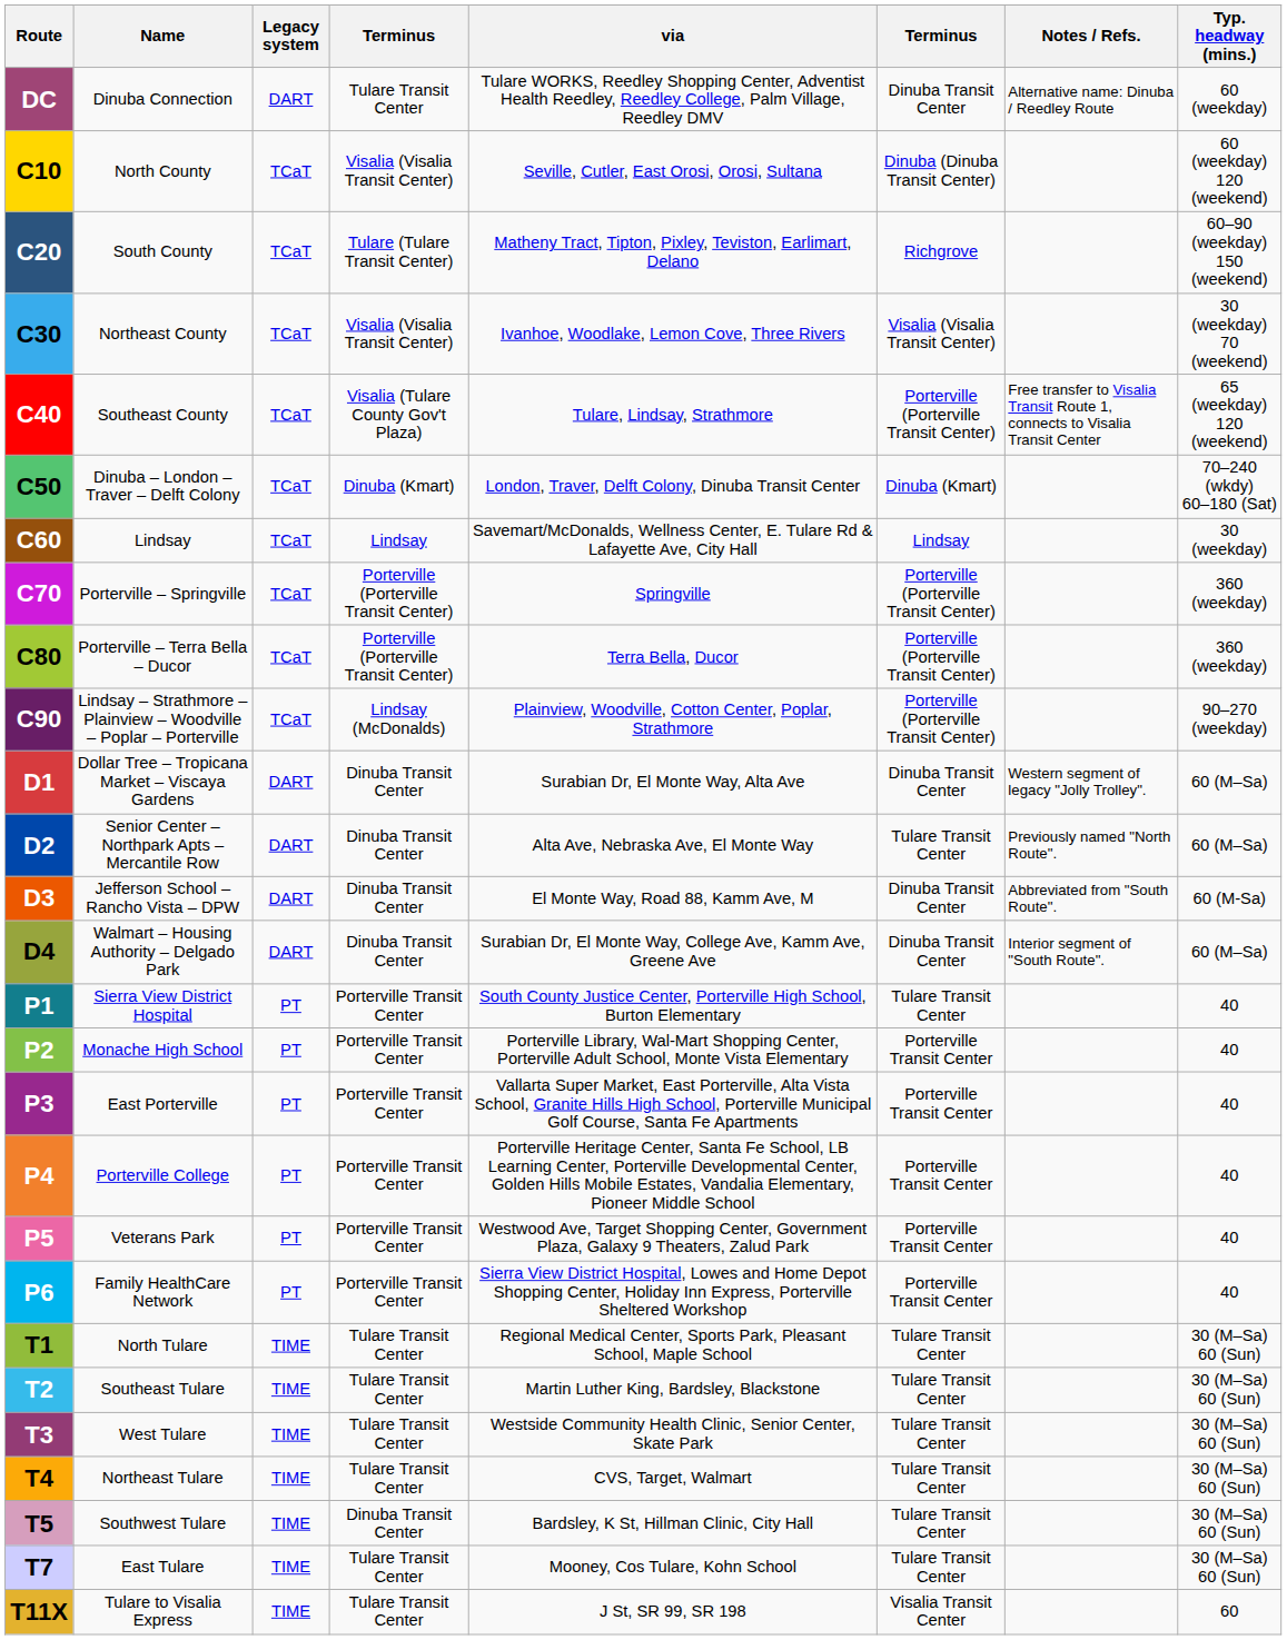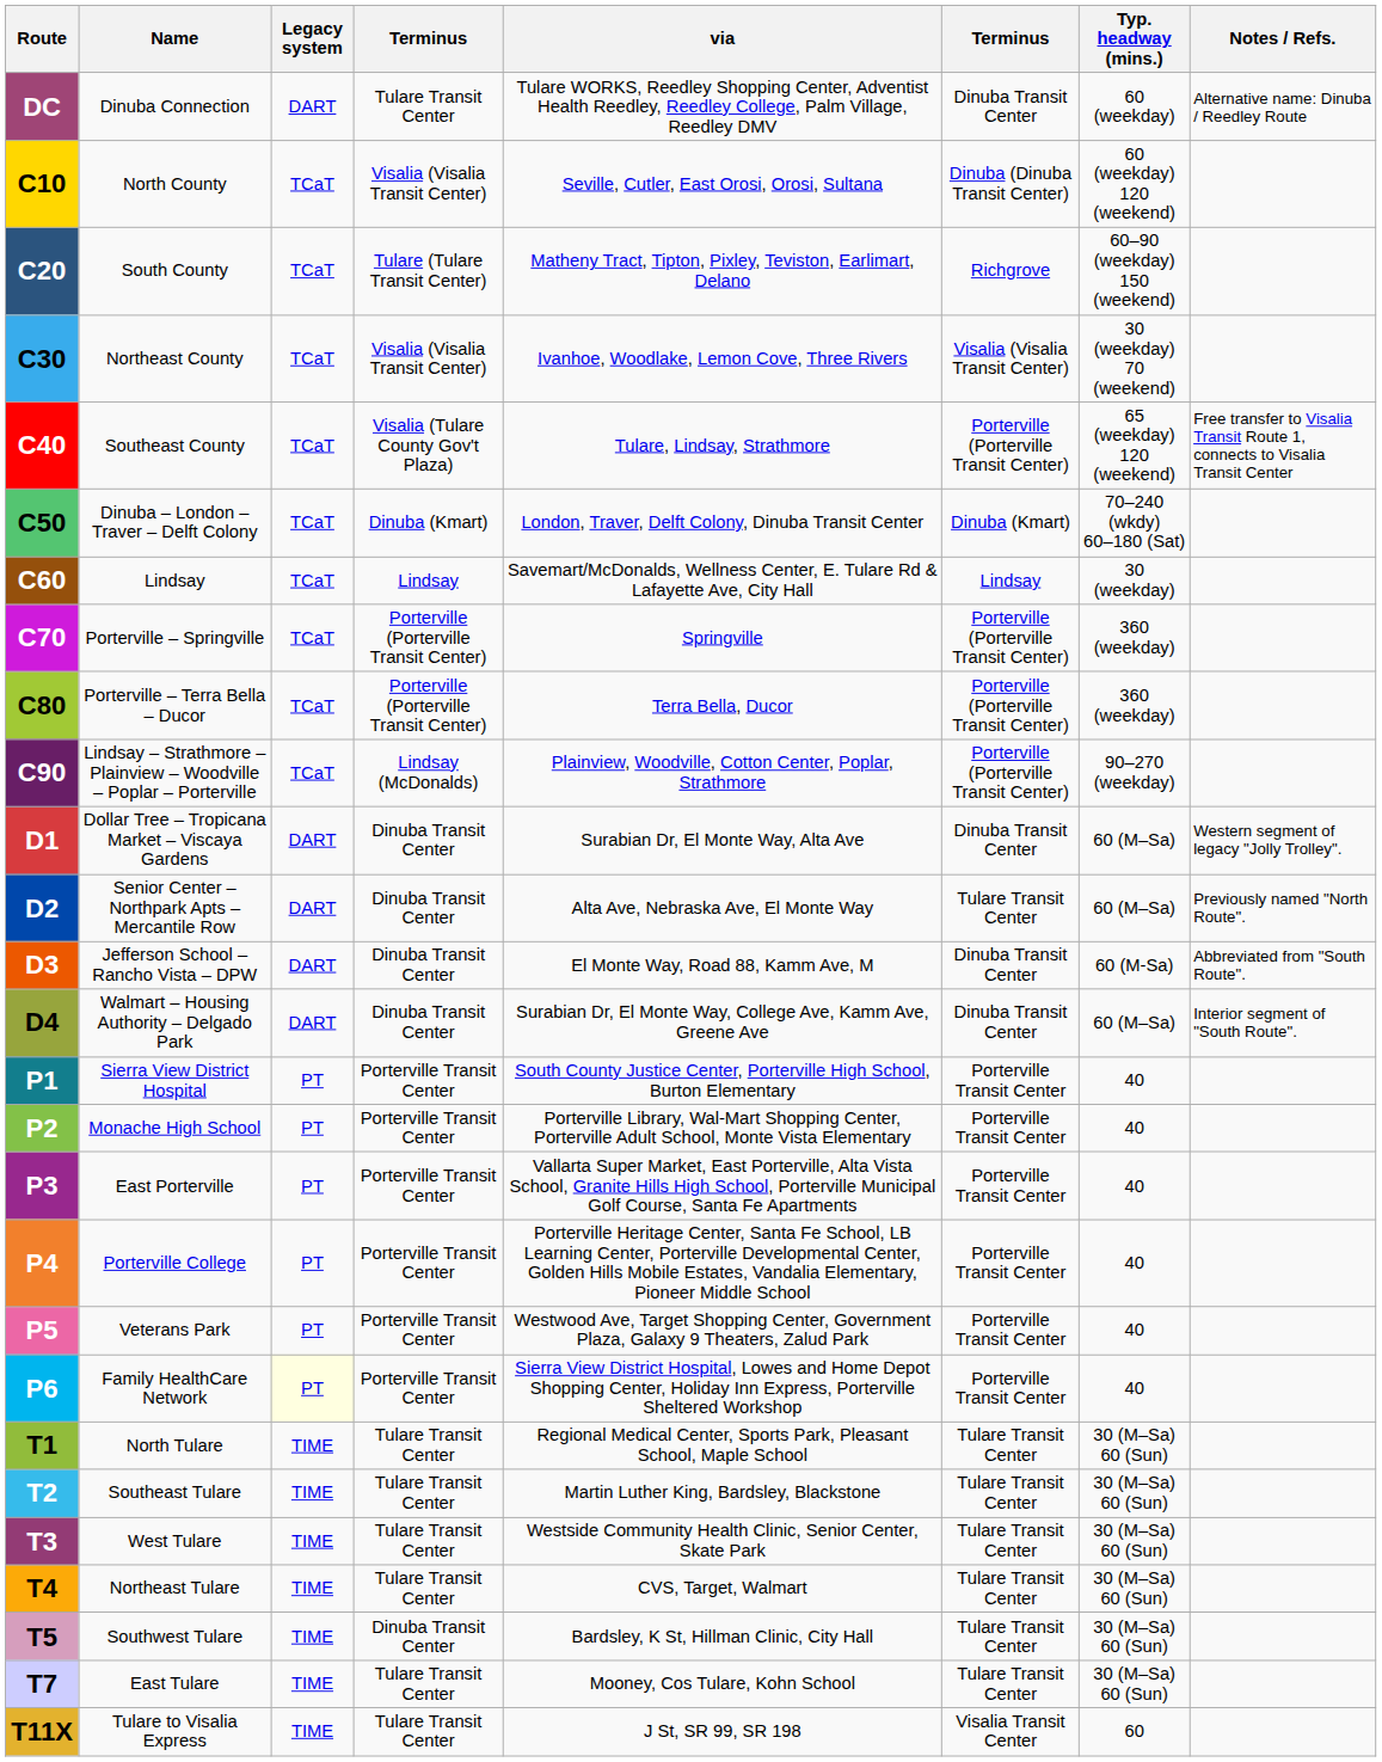 <table class="wikitable sortable" style="font-size:100%;text-align:center;">
 <tr>
 <th>Route</th>
 <th>Name</th>
 <th>Legacy system</th>
 <th>Terminus</th>
 <th>via</th>
 <th>Terminus</th>
+<th>Typ. <a href='#'>headway</a> (mins.)</th>
 <th class="unsortable">Notes / Refs.</th>
-<th>Typ. <a href='#'>headway</a> (mins.)</th>
 </tr>
 <tr>
 <th style="background:#9f4576;color:#fff;font-size:150%;">DC</th>
 <td>Dinuba Connection</td>
 <td><a href='#'>DART</a></td>
 <td>Tulare Transit Center</td>
 <td>Tulare WORKS, Reedley Shopping Center, Adventist Health Reedley, <a href='#'>Reedley College</a>, Palm Village, Reedley DMV</td>
 <td>Dinuba Transit Center</td>
+<td>60 (weekday)</td>
 <td style="font-size:90%;text-align:left;">Alternative name: Dinuba / Reedley Route</td>
-<td>60 (weekday)</td>
 </tr>
 <tr>
 <th style="background:#ffd700;color:#000;font-size:150%;">C10</th>
 <td>North County</td>
 <td><a href='#'>TCaT</a></td>
 <td><a href='#'>Visalia</a> (Visalia Transit Center)</td>
 <td><a href='#'>Seville</a>, <a href='#'>Cutler</a>, <a href='#'>East Orosi</a>, <a href='#'>Orosi</a>, <a href='#'>Sultana</a></td>
 <td><a href='#'>Dinuba</a> (Dinuba Transit Center)</td>
+<td>60 (weekday)<br>120 (weekend)</td>
 <td style="font-size:90%;text-align:left;"></td>
-<td>60 (weekday)<br>120 (weekend)</td>
 </tr>
 <tr>
 <th style="background:#2B547E;color:#fff;font-size:150%;">C20</th>
 <td>South County</td>
 <td><a href='#'>TCaT</a></td>
 <td><a href='#'>Tulare</a> (Tulare Transit Center)</td>
 <td><a href='#'>Matheny Tract</a>, <a href='#'>Tipton</a>, <a href='#'>Pixley</a>, <a href='#'>Teviston</a>, <a href='#'>Earlimart</a>, <a href='#'>Delano</a></td>
 <td><a href='#'>Richgrove</a></td>
+<td>60–90 (weekday)<br>150 (weekend)</td>
 <td style="font-size:90%;text-align:left;"></td>
-<td>60–90 (weekday)<br>150 (weekend)</td>
 </tr>
 <tr>
 <th style="background:#38acec;color:#000;font-size:150%;">C30</th>
 <td>Northeast County</td>
 <td><a href='#'>TCaT</a></td>
 <td><a href='#'>Visalia</a> (Visalia Transit Center)</td>
 <td><a href='#'>Ivanhoe</a>, <a href='#'>Woodlake</a>, <a href='#'>Lemon Cove</a>, <a href='#'>Three Rivers</a></td>
 <td><a href='#'>Visalia</a> (Visalia Transit Center)</td>
+<td>30 (weekday)<br>70 (weekend)</td>
 <td style="font-size:90%;text-align:left;"></td>
-<td>30 (weekday)<br>70 (weekend)</td>
 </tr>
 <tr>
 <th style="background:#f00;color:#fff;font-size:150%;">C40</th>
 <td>Southeast County</td>
 <td><a href='#'>TCaT</a></td>
 <td><a href='#'>Visalia</a> (Tulare County Gov't Plaza)</td>
 <td><a href='#'>Tulare</a>, <a href='#'>Lindsay</a>, <a href='#'>Strathmore</a></td>
 <td><a href='#'>Porterville</a> (Porterville Transit Center)</td>
+<td>65 (weekday)<br>120 (weekend)</td>
 <td style="font-size:90%;text-align:left;">Free transfer to <a href='#'>Visalia Transit</a> Route 1, connects to Visalia Transit Center</td>
-<td>65 (weekday)<br>120 (weekend)</td>
 </tr>
 <tr>
 <th style="background:#54c571;color:#000;font-size:150%;">C50</th>
 <td>Dinuba – London – Traver – Delft Colony</td>
 <td><a href='#'>TCaT</a></td>
 <td><a href='#'>Dinuba</a> (Kmart)</td>
 <td><a href='#'>London</a>, <a href='#'>Traver</a>, <a href='#'>Delft Colony</a>, Dinuba Transit Center</td>
 <td><a href='#'>Dinuba</a> (Kmart)</td>
+<td>70–240 (wkdy)<br>60–180 (Sat)</td>
 <td style="font-size:90%;text-align:left;"></td>
-<td>70–240 (wkdy)<br>60–180 (Sat)</td>
 </tr>
 <tr>
 <th style="background:#95500c;color:#fff;font-size:150%;">C60</th>
 <td>Lindsay</td>
 <td><a href='#'>TCaT</a></td>
 <td><a href='#'>Lindsay</a></td>
 <td>Savemart/McDonalds, Wellness Center, E. Tulare Rd & Lafayette Ave, City Hall</td>
 <td><a href='#'>Lindsay</a></td>
+<td>30 (weekday)</td>
 <td style="font-size:90%;text-align:left;"></td>
-<td>30 (weekday)</td>
 </tr>
 <tr>
 <th style="background:#cf1bdb;color:#fff;font-size:150%;">C70</th>
 <td>Porterville – Springville</td>
 <td><a href='#'>TCaT</a></td>
 <td><a href='#'>Porterville</a> (Porterville Transit Center)</td>
 <td><a href='#'>Springville</a></td>
 <td><a href='#'>Porterville</a> (Porterville Transit Center)</td>
+<td>360 (weekday)</td>
 <td style="font-size:90%;text-align:left;"></td>
-<td>360 (weekday)</td>
 </tr>
 <tr>
 <th style="background:#a1c935;color:#000;font-size:150%;">C80</th>
 <td>Porterville – Terra Bella – Ducor</td>
 <td><a href='#'>TCaT</a></td>
 <td><a href='#'>Porterville</a> (Porterville Transit Center)</td>
 <td><a href='#'>Terra Bella</a>, <a href='#'>Ducor</a></td>
 <td><a href='#'>Porterville</a> (Porterville Transit Center)</td>
+<td>360 (weekday)</td>
 <td style="font-size:90%;text-align:left;"></td>
-<td>360 (weekday)</td>
 </tr>
 <tr>
 <th style="background:#681e66;color:#fff;font-size:150%;">C90</th>
 <td>Lindsay – Strathmore – Plainview – Woodville – Poplar – Porterville</td>
 <td><a href='#'>TCaT</a></td>
 <td><a href='#'>Lindsay</a> (McDonalds)</td>
 <td><a href='#'>Plainview</a>, <a href='#'>Woodville</a>, <a href='#'>Cotton Center</a>, <a href='#'>Poplar</a>, <a href='#'>Strathmore</a></td>
 <td><a href='#'>Porterville</a> (Porterville Transit Center)</td>
+<td>90–270 (weekday)</td>
 <td style="font-size:90%;text-align:left;"></td>
-<td>90–270 (weekday)</td>
 </tr>
 <tr>
 <th style="background:#d73b3e;color:#fff;font-size:150%;">D1</th>
 <td>Dollar Tree – Tropicana Market – Viscaya Gardens</td>
 <td><a href='#'>DART</a></td>
 <td>Dinuba Transit Center</td>
 <td>Surabian Dr, El Monte Way, Alta Ave</td>
 <td>Dinuba Transit Center</td>
+<td>60 (M–Sa)</td>
 <td style="font-size:90%;text-align:left;">Western segment of legacy "Jolly Trolley".</td>
-<td>60 (M–Sa)</td>
 </tr>
 <tr>
 <th style="background:#0047ab;color:#fff;font-size:150%;">D2</th>
 <td>Senior Center – Northpark Apts – Mercantile Row</td>
 <td><a href='#'>DART</a></td>
 <td>Dinuba Transit Center</td>
 <td>Alta Ave, Nebraska Ave, El Monte Way</td>
 <td>Tulare Transit Center</td>
+<td>60 (M–Sa)</td>
 <td style="font-size:90%;text-align:left;">Previously named "North Route".</td>
-<td>60 (M–Sa)</td>
 </tr>
 <tr>
 <th style="background:#ec5800;color:#fff;font-size:150%;">D3</th>
 <td>Jefferson School – Rancho Vista – DPW</td>
 <td><a href='#'>DART</a></td>
 <td>Dinuba Transit Center</td>
 <td>El Monte Way, Road 88, Kamm Ave, M</td>
 <td>Dinuba Transit Center</td>
+<td>60 (M-Sa)</td>
 <td style="font-size:90%;text-align:left;">Abbreviated from "South Route".</td>
-<td>60 (M-Sa)</td>
 </tr>
 <tr>
 <th style="background:#97a53d;color:#000;font-size:150%;">D4</th>
 <td>Walmart – Housing Authority – Delgado Park</td>
 <td><a href='#'>DART</a></td>
 <td>Dinuba Transit Center</td>
 <td>Surabian Dr, El Monte Way, College Ave, Kamm Ave, Greene Ave</td>
 <td>Dinuba Transit Center</td>
+<td>60 (M–Sa)</td>
 <td style="font-size:90%;text-align:left;">Interior segment of "South Route".</td>
-<td>60 (M–Sa)</td>
 </tr>
 <tr>
 <th style="background:#127e8d;color:#fff;font-size:150%;">P1</th>
 <td><a href='#'>Sierra View District Hospital</a></td>
 <td><a href='#'>PT</a></td>
 <td>Porterville Transit Center</td>
 <td><a href='#'>South County Justice Center</a>, <a href='#'>Porterville High School</a>, Burton Elementary</td>
-<td>Tulare Transit Center</td>
+<td>Porterville Transit Center</td>
+<td>40</td>
 <td style="font-size:90%;text-align:left;"></td>
-<td>40</td>
 </tr>
 <tr>
 <th style="background:#83c148;color:#fff;font-size:150%;">P2</th>
 <td><a href='#'>Monache High School</a></td>
 <td><a href='#'>PT</a></td>
 <td>Porterville Transit Center</td>
 <td>Porterville Library, Wal-Mart Shopping Center, Porterville Adult School, Monte Vista Elementary</td>
 <td>Porterville Transit Center</td>
+<td>40</td>
 <td style="font-size:90%;text-align:left;"></td>
-<td>40</td>
 </tr>
 <tr>
 <th style="background:#98288e;color:#fff;font-size:150%;">P3</th>
 <td>East Porterville</td>
 <td><a href='#'>PT</a></td>
 <td>Porterville Transit Center</td>
 <td>Vallarta Super Market, East Porterville, Alta Vista School, <a href='#'>Granite Hills High School</a>, Porterville Municipal Golf Course, Santa Fe Apartments</td>
 <td>Porterville Transit Center</td>
+<td>40</td>
 <td style="font-size:90%;text-align:left;"></td>
-<td>40</td>
 </tr>
 <tr>
 <th style="background:#f2802c;color:#fff;font-size:150%;">P4</th>
 <td><a href='#'>Porterville College</a></td>
 <td><a href='#'>PT</a></td>
 <td>Porterville Transit Center</td>
 <td>Porterville Heritage Center, Santa Fe School, LB Learning Center, Porterville Developmental Center, Golden Hills Mobile Estates, Vandalia Elementary, Pioneer Middle School</td>
 <td>Porterville Transit Center</td>
+<td>40</td>
 <td style="font-size:90%;text-align:left;"></td>
-<td>40</td>
 </tr>
 <tr>
 <th style="background:#ec67a6;color:#fff;font-size:150%;">P5</th>
 <td>Veterans Park</td>
 <td><a href='#'>PT</a></td>
 <td>Porterville Transit Center</td>
 <td>Westwood Ave, Target Shopping Center, Government Plaza, Galaxy 9 Theaters, Zalud Park</td>
 <td>Porterville Transit Center</td>
+<td>40</td>
 <td style="font-size:90%;text-align:left;"></td>
-<td>40</td>
 </tr>
 <tr>
 <th style="background:#00b5ee;color:#fff;font-size:150%;">P6</th>
 <td>Family HealthCare Network</td>
-<td><a href='#'>PT</a></td>
+<td style="background: lightyellow;"><a href='#'>PT</a></td>
 <td>Porterville Transit Center</td>
 <td><a href='#'>Sierra View District Hospital</a>, Lowes and Home Depot Shopping Center, Holiday Inn Express, Porterville Sheltered Workshop</td>
 <td>Porterville Transit Center</td>
+<td>40</td>
 <td style="font-size:90%;text-align:left;"></td>
-<td>40</td>
 </tr>
 <tr>
 <th style="background:#91bc3b;color:#000;font-size:150%;">T1</th>
 <td>North Tulare</td>
 <td><a href='#'>TIME</a></td>
 <td>Tulare Transit Center</td>
 <td>Regional Medical Center, Sports Park, Pleasant School, Maple School</td>
 <td>Tulare Transit Center</td>
+<td>30 (M–Sa)<br>60 (Sun)</td>
 <td style="font-size:90%;text-align:left;"></td>
-<td>30 (M–Sa)<br>60 (Sun)</td>
 </tr>
 <tr>
 <th style="background:#36bbeb;color:#fff;font-size:150%;">T2</th>
 <td>Southeast Tulare</td>
 <td><a href='#'>TIME</a></td>
 <td>Tulare Transit Center</td>
 <td>Martin Luther King, Bardsley, Blackstone</td>
 <td>Tulare Transit Center</td>
+<td>30 (M–Sa)<br>60 (Sun)</td>
 <td style="font-size:90%;text-align:left;"></td>
-<td>30 (M–Sa)<br>60 (Sun)</td>
 </tr>
 <tr>
 <th style="background:#933b75;color:#fff;font-size:150%;">T3</th>
 <td>West Tulare</td>
 <td><a href='#'>TIME</a></td>
 <td>Tulare Transit Center</td>
 <td>Westside Community Health Clinic, Senior Center, Skate Park</td>
 <td>Tulare Transit Center</td>
+<td>30 (M–Sa)<br>60 (Sun)</td>
 <td style="font-size:90%;text-align:left;"></td>
-<td>30 (M–Sa)<br>60 (Sun)</td>
 </tr>
 <tr>
 <th style="background:#fcaa08;color:#000;font-size:150%;">T4</th>
 <td>Northeast Tulare</td>
 <td><a href='#'>TIME</a></td>
 <td>Tulare Transit Center</td>
 <td>CVS, Target, Walmart</td>
 <td>Tulare Transit Center</td>
+<td>30 (M–Sa)<br>60 (Sun)</td>
 <td style="font-size:90%;text-align:left;"></td>
-<td>30 (M–Sa)<br>60 (Sun)</td>
 </tr>
 <tr>
 <th style="background:#d69ebd;color:#000;font-size:150%;">T5</th>
 <td>Southwest Tulare</td>
 <td><a href='#'>TIME</a></td>
 <td>Dinuba Transit Center</td>
 <td>Bardsley, K St, Hillman Clinic, City Hall</td>
 <td>Tulare Transit Center</td>
+<td>30 (M–Sa)<br>60 (Sun)</td>
 <td style="font-size:90%;text-align:left;"></td>
-<td>30 (M–Sa)<br>60 (Sun)</td>
 </tr>
 <tr>
 <th style="background:#cdcdff;color:#000;font-size:150%;">T7</th>
 <td>East Tulare</td>
 <td><a href='#'>TIME</a></td>
 <td>Tulare Transit Center</td>
 <td>Mooney, Cos Tulare, Kohn School</td>
 <td>Tulare Transit Center</td>
+<td>30 (M–Sa)<br>60 (Sun)</td>
 <td style="font-size:90%;text-align:left;"></td>
-<td>30 (M–Sa)<br>60 (Sun)</td>
 </tr>
 <tr>
 <th style="background:#e3b22e;color:#000;font-size:150%;">T11X</th>
 <td>Tulare to Visalia Express</td>
 <td><a href='#'>TIME</a></td>
 <td>Tulare Transit Center</td>
 <td>J St, SR 99, SR 198</td>
 <td>Visalia Transit Center</td>
+<td>60</td>
 <td style="font-size:90%;text-align:left;"></td>
-<td>60</td>
 </tr>
 </table>
